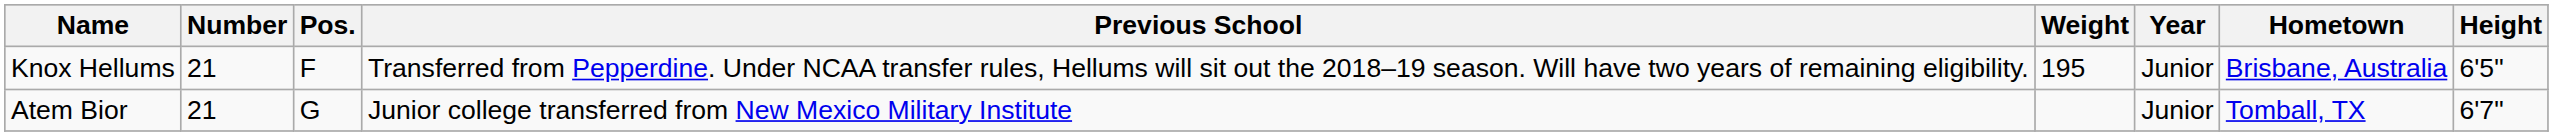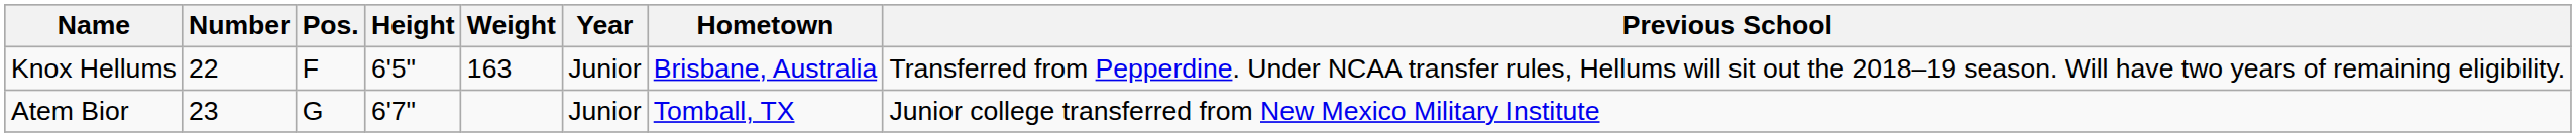 <table class="wikitable sortable" border="1">
 <tr>
 <th>Name</th>
 <th>Number</th>
 <th>Pos.</th>
-<th class="unsortable">Previous School</th>
+<th>Height</th>
 <th>Weight</th>
 <th>Year</th>
 <th>Hometown</th>
-<th>Height</th>
+<th class="unsortable">Previous School</th>
 </tr>
 <tr>
 <td>Knox Hellums</td>
-<td>21</td>
+<td>22</td>
 <td>F</td>
-<td>Transferred from <a href='#'>Pepperdine</a>. Under NCAA transfer rules, Hellums will sit out the 2018–19 season. Will have two years of remaining eligibility.</td>
-<td>195</td>
+<td>6'5"</td>
+<td>163</td>
 <td>Junior</td>
 <td><a href='#'>Brisbane, Australia</a></td>
-<td>6'5"</td>
+<td>Transferred from <a href='#'>Pepperdine</a>. Under NCAA transfer rules, Hellums will sit out the 2018–19 season. Will have two years of remaining eligibility.</td>
 </tr>
 <tr>
 <td>Atem Bior</td>
-<td>21</td>
+<td>23</td>
 <td>G</td>
-<td>Junior college transferred from <a href='#'>New Mexico Military Institute</a></td>
+<td>6'7"</td>
 <td></td>
 <td>Junior</td>
 <td><a href='#'>Tomball, TX</a></td>
-<td>6'7"</td>
+<td>Junior college transferred from <a href='#'>New Mexico Military Institute</a></td>
 </tr>
 </table>
